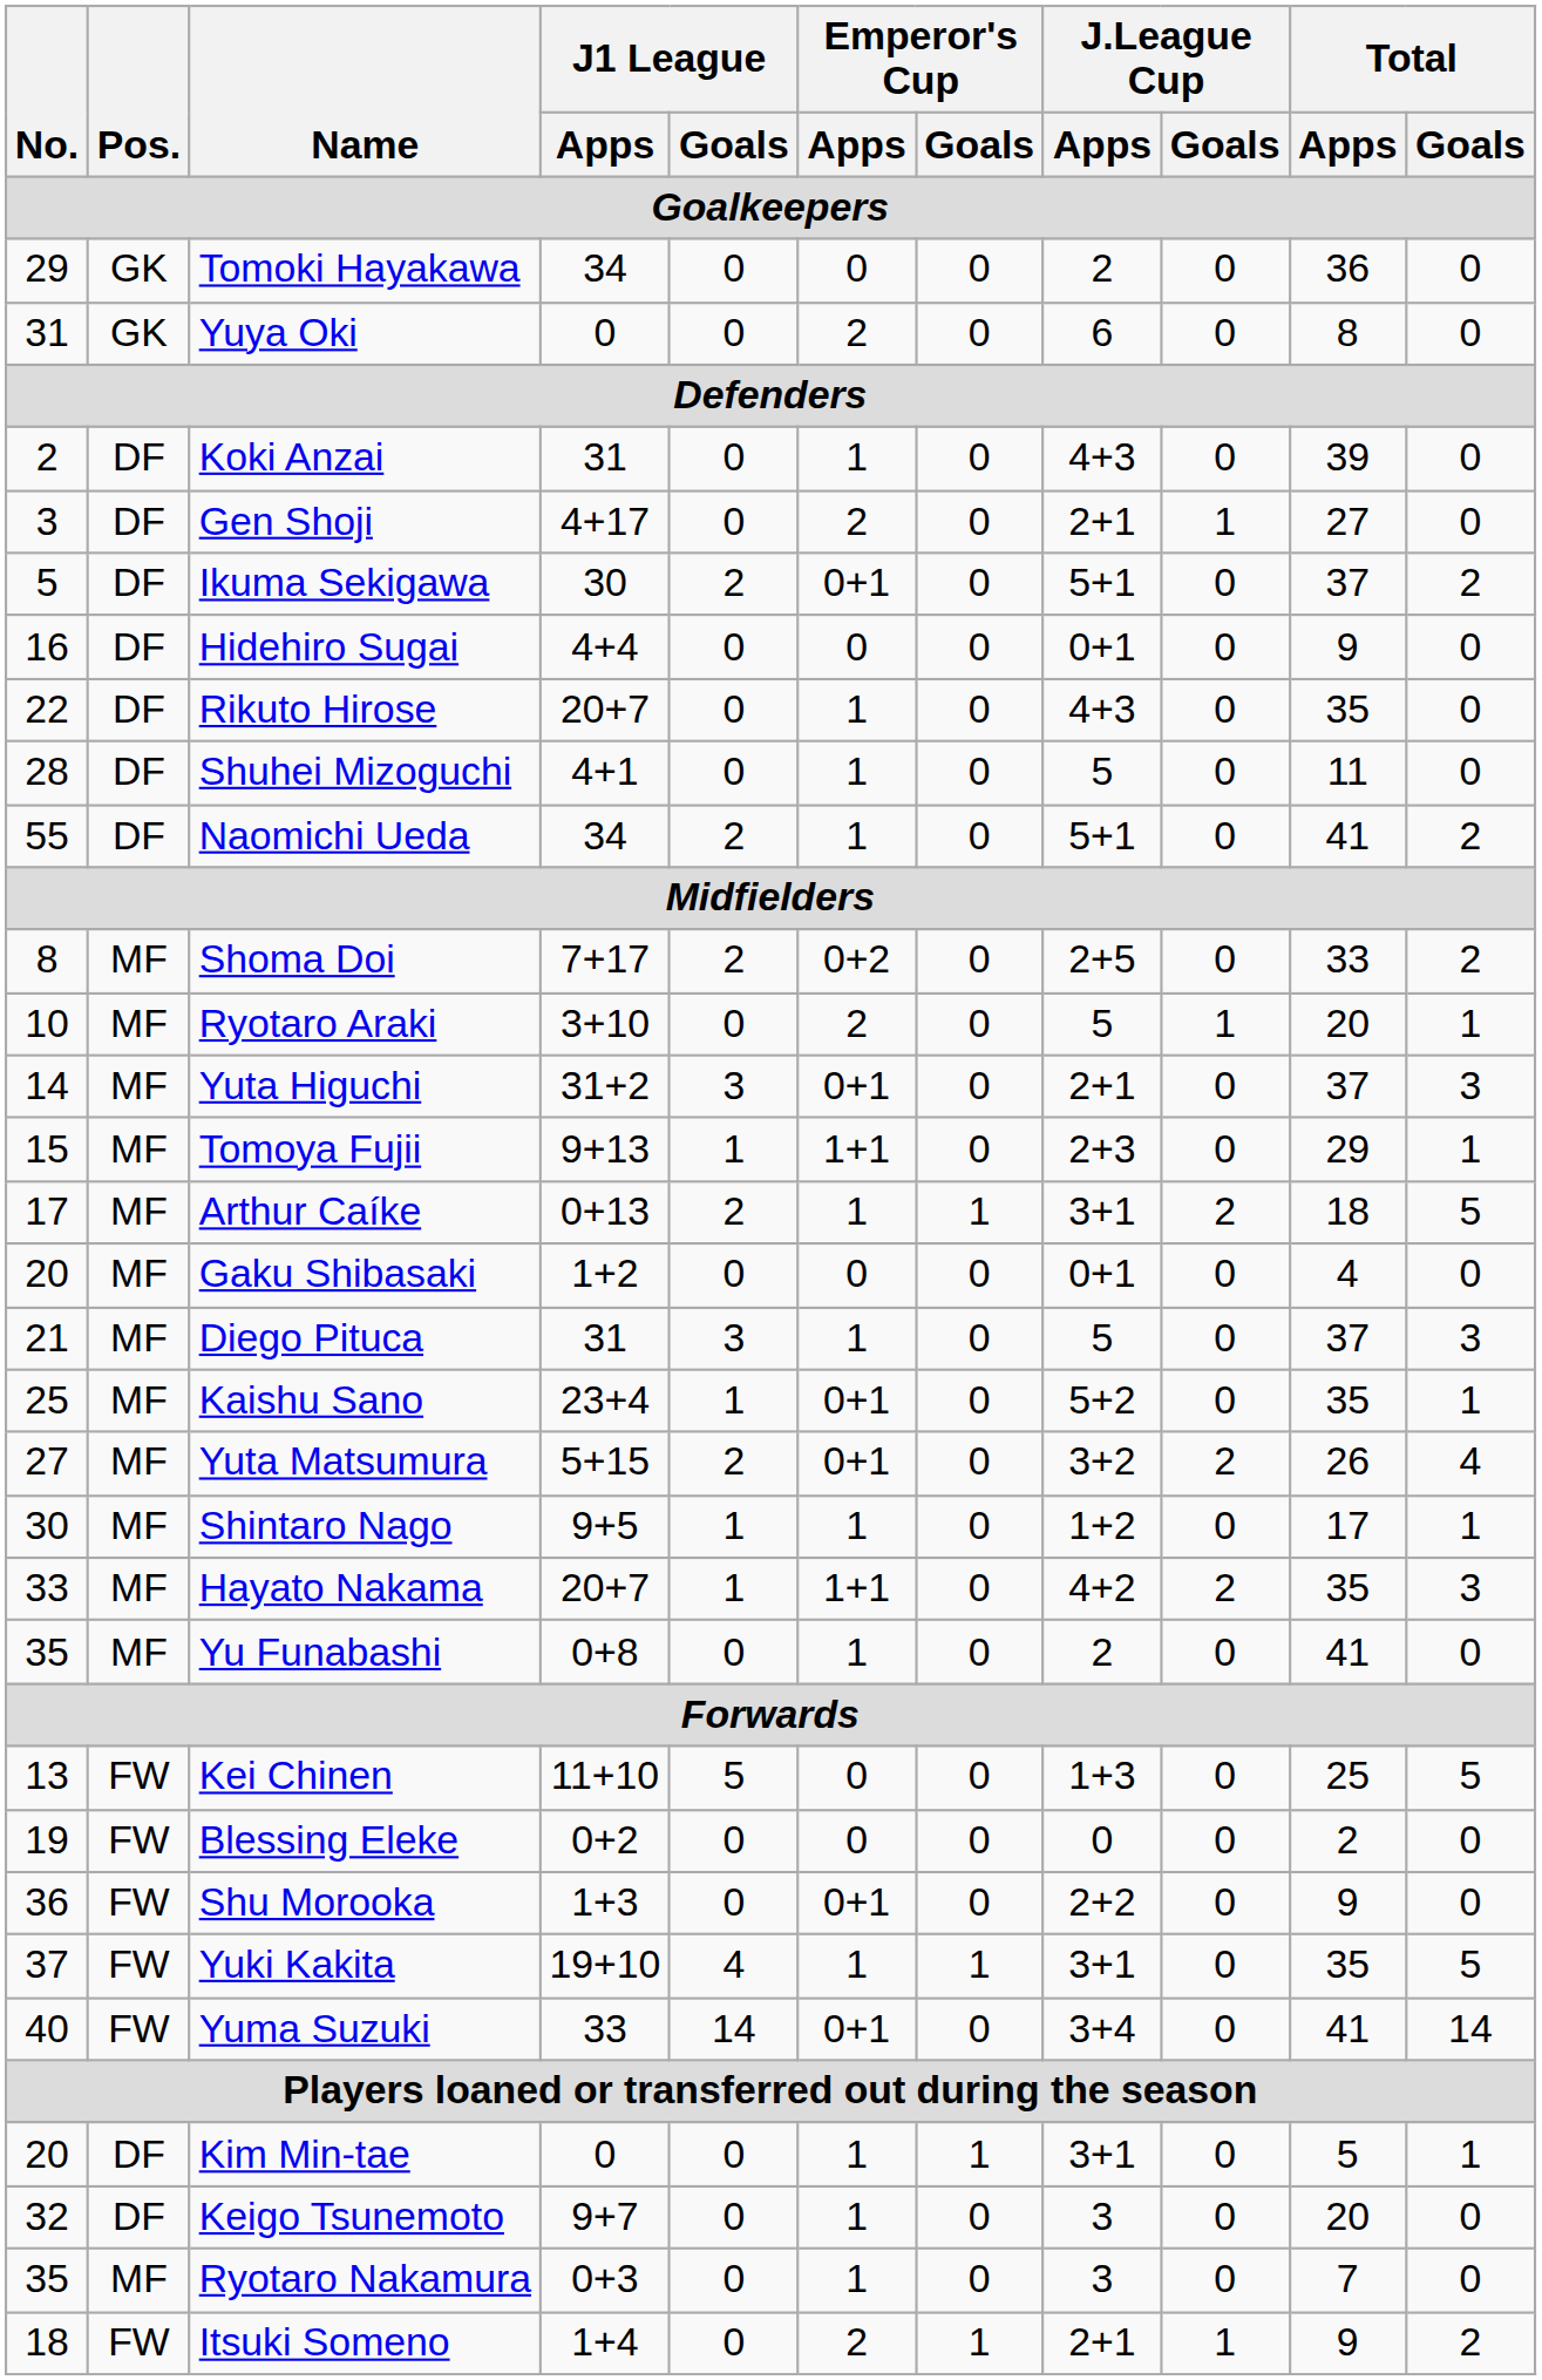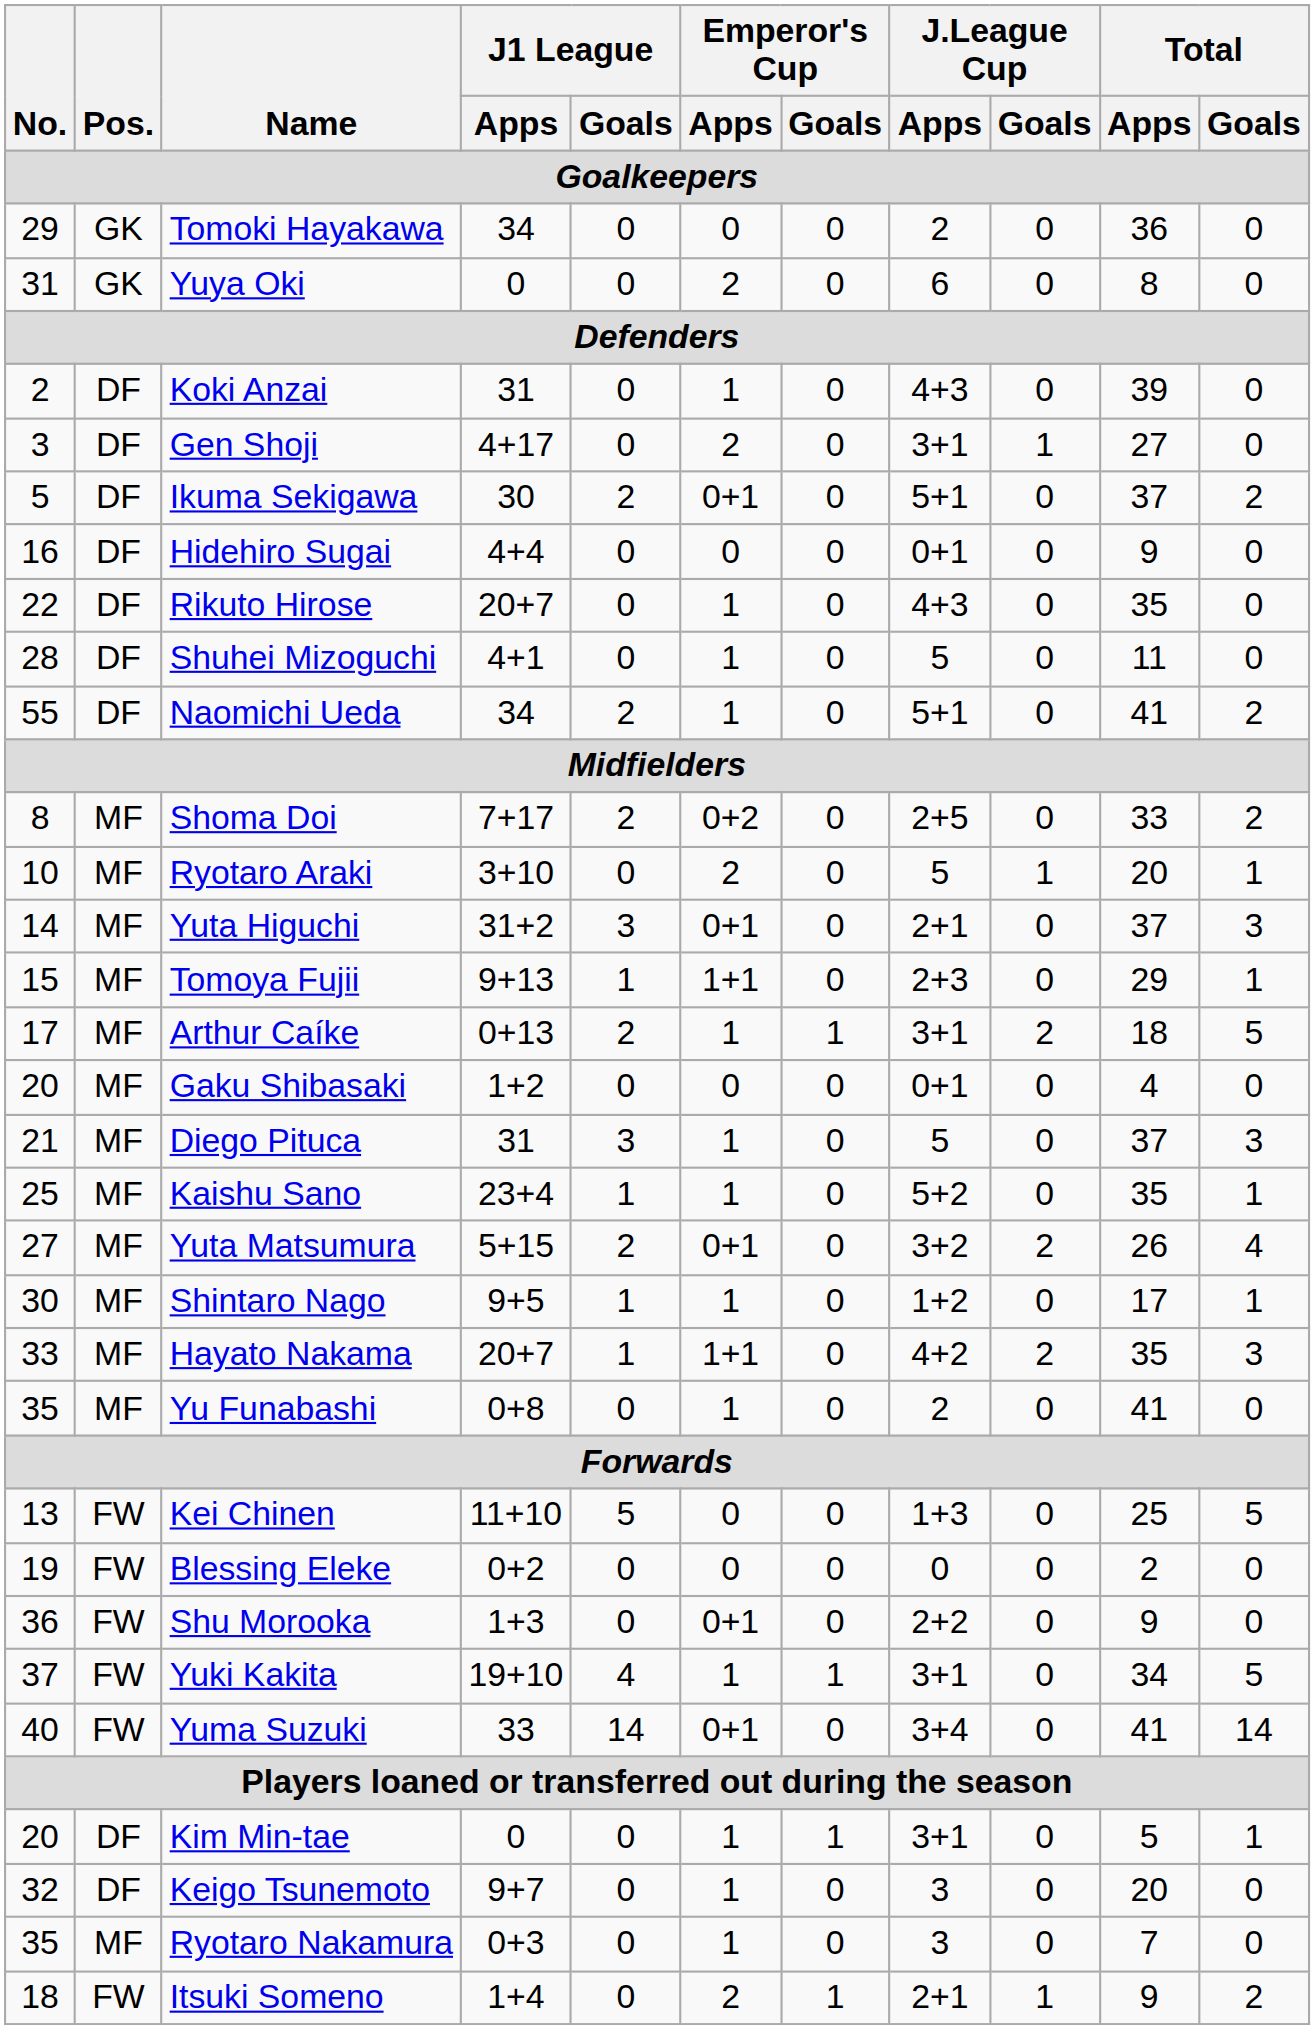 <table class="wikitable sortable" style="text-align:center">
 <tr>
 <th rowspan="2" style="vertical-align:bottom;">No.</th>
 <th rowspan="2" style="vertical-align:bottom;">Pos.</th>
 <th rowspan="2" style="vertical-align:bottom;">Name</th>
 <th colspan="2" style="width:85px;">J1 League</th>
 <th colspan="2" style="width:85px;">Emperor's Cup</th>
 <th colspan="2" style="width:85px;">J.League Cup</th>
 <th colspan="2" style="width:85px;">Total</th>
 </tr>
 <tr>
 <th>Apps</th>
 <th>Goals</th>
 <th>Apps</th>
 <th>Goals</th>
 <th>Apps</th>
 <th>Goals</th>
 <th>Apps</th>
 <th>Goals</th>
 </tr>
 <tr>
 <th colspan=11 style=background:#dcdcdc; text-align:center><em>Goalkeepers</em></th>
 </tr>
 <tr>
 <td>29</td>
 <td>GK</td>
 <td align="left"> <a href='#'>Tomoki Hayakawa</a></td>
 <td>34</td>
 <td>0</td>
 <td>0</td>
 <td>0</td>
 <td>2</td>
 <td>0</td>
 <td>36</td>
 <td>0</td>
 </tr>
 <tr>
 <td>31</td>
 <td>GK</td>
 <td align="left"> <a href='#'>Yuya Oki</a></td>
 <td>0</td>
 <td>0</td>
 <td>2</td>
 <td>0</td>
 <td>6</td>
 <td>0</td>
 <td>8</td>
 <td>0</td>
 </tr>
 <tr>
 <th colspan=11 style=background:#dcdcdc; text-align:center><em>Defenders</em></th>
 </tr>
 <tr>
 <td>2</td>
 <td>DF</td>
 <td align="left"> <a href='#'>Koki Anzai</a></td>
 <td>31</td>
 <td>0</td>
 <td>1</td>
 <td>0</td>
 <td>4+3</td>
 <td>0</td>
 <td>39</td>
 <td>0</td>
 </tr>
 <tr>
 <td>3</td>
 <td>DF</td>
 <td align="left"> <a href='#'>Gen Shoji</a></td>
 <td>4+17</td>
 <td>0</td>
 <td>2</td>
 <td>0</td>
-<td>2+1</td>
+<td>3+1</td>
 <td>1</td>
 <td>27</td>
 <td>0</td>
 </tr>
 <tr>
 <td>5</td>
 <td>DF</td>
 <td align="left"> <a href='#'>Ikuma Sekigawa</a></td>
 <td>30</td>
 <td>2</td>
 <td>0+1</td>
 <td>0</td>
 <td>5+1</td>
 <td>0</td>
 <td>37</td>
 <td>2</td>
 </tr>
 <tr>
 <td>16</td>
 <td>DF</td>
 <td align="left"> <a href='#'>Hidehiro Sugai</a></td>
 <td>4+4</td>
 <td>0</td>
 <td>0</td>
 <td>0</td>
 <td>0+1</td>
 <td>0</td>
 <td>9</td>
 <td>0</td>
 </tr>
 <tr>
 <td>22</td>
 <td>DF</td>
 <td align="left"> <a href='#'>Rikuto Hirose</a></td>
 <td>20+7</td>
 <td>0</td>
 <td>1</td>
 <td>0</td>
 <td>4+3</td>
 <td>0</td>
 <td>35</td>
 <td>0</td>
 </tr>
 <tr>
 <td>28</td>
 <td>DF</td>
 <td align="left"> <a href='#'>Shuhei Mizoguchi</a></td>
 <td>4+1</td>
 <td>0</td>
 <td>1</td>
 <td>0</td>
 <td>5</td>
 <td>0</td>
 <td>11</td>
 <td>0</td>
 </tr>
 <tr>
 <td>55</td>
 <td>DF</td>
 <td align="left"> <a href='#'>Naomichi Ueda</a></td>
 <td>34</td>
 <td>2</td>
 <td>1</td>
 <td>0</td>
 <td>5+1</td>
 <td>0</td>
 <td>41</td>
 <td>2</td>
 </tr>
 <tr>
 <th colspan=14 style=background:#dcdcdc; text-align:center><em>Midfielders</em></th>
 </tr>
 <tr>
 <td>8</td>
 <td>MF</td>
 <td align="left"> <a href='#'>Shoma Doi</a></td>
 <td>7+17</td>
 <td>2</td>
 <td>0+2</td>
 <td>0</td>
 <td>2+5</td>
 <td>0</td>
 <td>33</td>
 <td>2</td>
 </tr>
 <tr>
 <td>10</td>
 <td>MF</td>
 <td align="left"> <a href='#'>Ryotaro Araki</a></td>
 <td>3+10</td>
 <td>0</td>
 <td>2</td>
 <td>0</td>
 <td>5</td>
 <td>1</td>
 <td>20</td>
 <td>1</td>
 </tr>
 <tr>
 <td>14</td>
 <td>MF</td>
 <td align="left"> <a href='#'>Yuta Higuchi</a></td>
 <td>31+2</td>
 <td>3</td>
 <td>0+1</td>
 <td>0</td>
 <td>2+1</td>
 <td>0</td>
 <td>37</td>
 <td>3</td>
 </tr>
 <tr>
 <td>15</td>
 <td>MF</td>
 <td align="left"> <a href='#'>Tomoya Fujii</a></td>
 <td>9+13</td>
 <td>1</td>
 <td>1+1</td>
 <td>0</td>
 <td>2+3</td>
 <td>0</td>
 <td>29</td>
 <td>1</td>
 </tr>
 <tr>
 <td>17</td>
 <td>MF</td>
 <td align="left"> <a href='#'>Arthur Caíke</a></td>
 <td>0+13</td>
 <td>2</td>
 <td>1</td>
 <td>1</td>
 <td>3+1</td>
 <td>2</td>
 <td>18</td>
 <td>5</td>
 </tr>
 <tr>
 <td>20</td>
 <td>MF</td>
 <td align="left"> <a href='#'>Gaku Shibasaki</a></td>
 <td>1+2</td>
 <td>0</td>
 <td>0</td>
 <td>0</td>
 <td>0+1</td>
 <td>0</td>
 <td>4</td>
 <td>0</td>
 </tr>
 <tr>
 <td>21</td>
 <td>MF</td>
 <td align="left"> <a href='#'>Diego Pituca</a></td>
 <td>31</td>
 <td>3</td>
 <td>1</td>
 <td>0</td>
 <td>5</td>
 <td>0</td>
 <td>37</td>
 <td>3</td>
 </tr>
 <tr>
 <td>25</td>
 <td>MF</td>
 <td align="left"> <a href='#'>Kaishu Sano</a></td>
 <td>23+4</td>
 <td>1</td>
-<td>0+1</td>
+<td>1</td>
 <td>0</td>
 <td>5+2</td>
 <td>0</td>
 <td>35</td>
 <td>1</td>
 </tr>
 <tr>
 <td>27</td>
 <td>MF</td>
 <td align="left"> <a href='#'>Yuta Matsumura</a></td>
 <td>5+15</td>
 <td>2</td>
 <td>0+1</td>
 <td>0</td>
 <td>3+2</td>
 <td>2</td>
 <td>26</td>
 <td>4</td>
 </tr>
 <tr>
 <td>30</td>
 <td>MF</td>
 <td align="left"> <a href='#'>Shintaro Nago</a></td>
 <td>9+5</td>
 <td>1</td>
 <td>1</td>
 <td>0</td>
 <td>1+2</td>
 <td>0</td>
 <td>17</td>
 <td>1</td>
 </tr>
 <tr>
 <td>33</td>
 <td>MF</td>
 <td align="left"> <a href='#'>Hayato Nakama</a></td>
 <td>20+7</td>
 <td>1</td>
 <td>1+1</td>
 <td>0</td>
 <td>4+2</td>
 <td>2</td>
 <td>35</td>
 <td>3</td>
 </tr>
 <tr>
 <td>35</td>
 <td>MF</td>
 <td align="left"> <a href='#'>Yu Funabashi</a></td>
 <td>0+8</td>
 <td>0</td>
 <td>1</td>
 <td>0</td>
 <td>2</td>
 <td>0</td>
 <td>41</td>
 <td>0</td>
 </tr>
 <tr>
 <th colspan=14 style=background:#dcdcdc; text-align:center><em>Forwards</em></th>
 </tr>
 <tr>
 <td>13</td>
 <td>FW</td>
 <td align="left"> <a href='#'>Kei Chinen</a></td>
 <td>11+10</td>
 <td>5</td>
 <td>0</td>
 <td>0</td>
 <td>1+3</td>
 <td>0</td>
 <td>25</td>
 <td>5</td>
 </tr>
 <tr>
 <td>19</td>
 <td>FW</td>
 <td align="left"> <a href='#'>Blessing Eleke</a></td>
 <td>0+2</td>
 <td>0</td>
 <td>0</td>
 <td>0</td>
 <td>0</td>
 <td>0</td>
 <td>2</td>
 <td>0</td>
 </tr>
 <tr>
 <td>36</td>
 <td>FW</td>
 <td align="left"> <a href='#'>Shu Morooka</a></td>
 <td>1+3</td>
 <td>0</td>
 <td>0+1</td>
 <td>0</td>
 <td>2+2</td>
 <td>0</td>
 <td>9</td>
 <td>0</td>
 </tr>
 <tr>
 <td>37</td>
 <td>FW</td>
 <td align="left"> <a href='#'>Yuki Kakita</a></td>
 <td>19+10</td>
 <td>4</td>
 <td>1</td>
 <td>1</td>
 <td>3+1</td>
 <td>0</td>
-<td>35</td>
+<td>34</td>
 <td>5</td>
 </tr>
 <tr>
 <td>40</td>
 <td>FW</td>
 <td align="left"> <a href='#'>Yuma Suzuki</a></td>
 <td>33</td>
 <td>14</td>
 <td>0+1</td>
 <td>0</td>
 <td>3+4</td>
 <td>0</td>
 <td>41</td>
 <td>14</td>
 </tr>
 <tr>
 <th colspan=14 style=background:#dcdcdc; text-align:center>Players loaned or transferred out during the season</th>
 </tr>
 <tr>
 <td>20</td>
 <td>DF</td>
 <td align="left"> <a href='#'>Kim Min-tae</a></td>
 <td>0</td>
 <td>0</td>
 <td>1</td>
 <td>1</td>
 <td>3+1</td>
 <td>0</td>
 <td>5</td>
 <td>1</td>
 </tr>
 <tr>
 <td>32</td>
 <td>DF</td>
 <td align="left"> <a href='#'>Keigo Tsunemoto</a></td>
 <td>9+7</td>
 <td>0</td>
 <td>1</td>
 <td>0</td>
 <td>3</td>
 <td>0</td>
 <td>20</td>
 <td>0</td>
 </tr>
 <tr>
 <td>35</td>
 <td>MF</td>
 <td align="left"> <a href='#'>Ryotaro Nakamura</a></td>
 <td>0+3</td>
 <td>0</td>
 <td>1</td>
 <td>0</td>
 <td>3</td>
 <td>0</td>
 <td>7</td>
 <td>0</td>
 </tr>
 <tr>
 <td>18</td>
 <td>FW</td>
 <td align="left"> <a href='#'>Itsuki Someno</a></td>
 <td>1+4</td>
 <td>0</td>
 <td>2</td>
 <td>1</td>
 <td>2+1</td>
 <td>1</td>
 <td>9</td>
 <td>2</td>
 </tr>
 <tr>
 </tr>
 </table>
